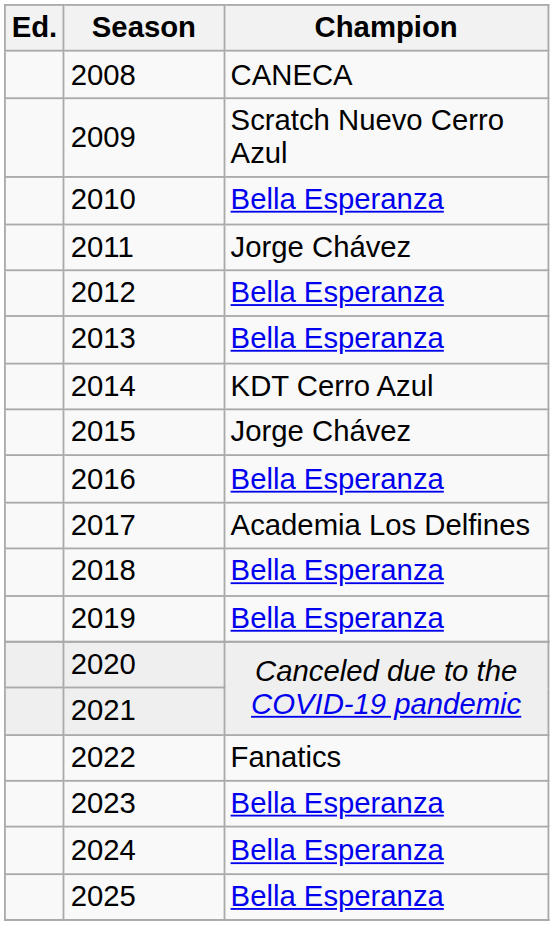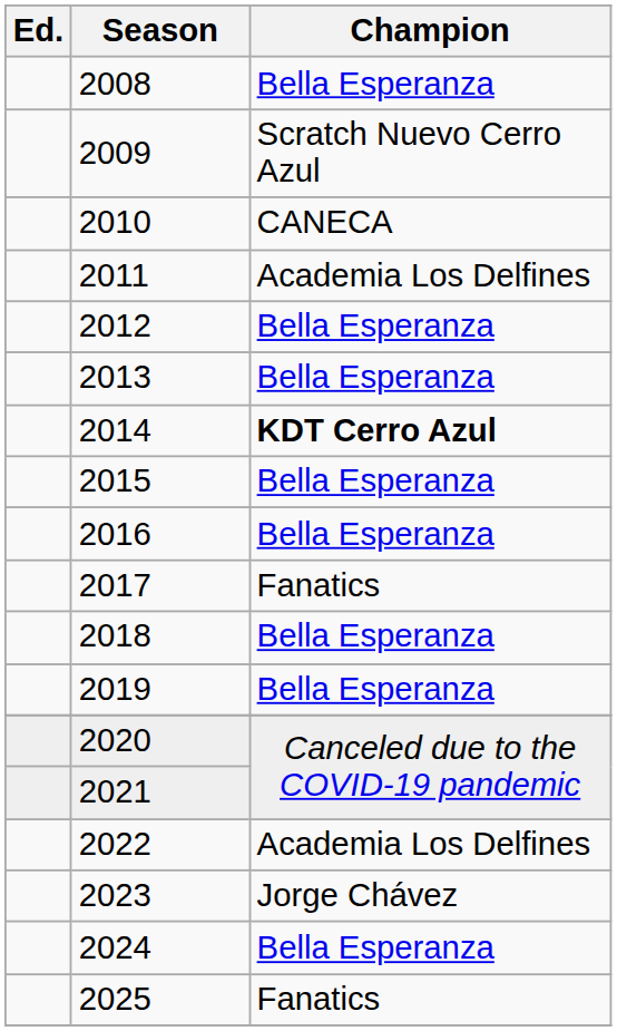 <table class="wikitable sortable">
 <tr>
 <th width=px>Ed.</th>
 <th width=80px>Season</th>
 <th width=170px>Champion</th>
 </tr>
 <tr>
 <td></td>
 <td>2008</td>
-<td>CANECA</td>
+<td><a href='#'>Bella Esperanza</a></td>
 </tr>
 <tr>
 <td></td>
 <td>2009</td>
 <td>Scratch Nuevo Cerro Azul</td>
 </tr>
 <tr>
 <td></td>
 <td>2010</td>
-<td><a href='#'>Bella Esperanza</a></td>
+<td>CANECA</td>
 </tr>
 <tr>
 <td></td>
 <td>2011</td>
-<td>Jorge Chávez</td>
+<td>Academia Los Delfines</td>
 </tr>
 <tr>
 <td></td>
 <td>2012</td>
 <td><a href='#'>Bella Esperanza</a></td>
 </tr>
 <tr>
 <td></td>
 <td>2013</td>
 <td><a href='#'>Bella Esperanza</a></td>
 </tr>
 <tr>
 <td></td>
 <td>2014</td>
-<td>KDT Cerro Azul</td>
+<td><strong>KDT Cerro Azul</strong></td>
 </tr>
 <tr>
 <td></td>
 <td>2015</td>
-<td>Jorge Chávez</td>
+<td><a href='#'>Bella Esperanza</a></td>
 </tr>
 <tr>
 <td></td>
 <td>2016</td>
 <td><a href='#'>Bella Esperanza</a></td>
 </tr>
 <tr>
 <td></td>
 <td>2017</td>
-<td>Academia Los Delfines</td>
+<td>Fanatics</td>
 </tr>
 <tr>
 <td></td>
 <td>2018</td>
 <td><a href='#'>Bella Esperanza</a></td>
 </tr>
 <tr>
 <td></td>
 <td>2019</td>
 <td><a href='#'>Bella Esperanza</a></td>
 </tr>
 <tr>
 </tr>
 <tr bgcolor=#efefef>
 <td></td>
 <td>2020</td>
 <td rowspan=2 colspan="1" align=center><em>Canceled due to the <a href='#'>COVID-19 pandemic</a></em></td>
 </tr>
 <tr bgcolor=#efefef>
 <td></td>
 <td>2021</td>
 </tr>
 <tr>
 <td></td>
 <td>2022</td>
-<td>Fanatics</td>
+<td>Academia Los Delfines</td>
 </tr>
 <tr>
 <td></td>
 <td>2023</td>
-<td><a href='#'>Bella Esperanza</a></td>
+<td>Jorge Chávez</td>
 </tr>
 <tr>
 <td></td>
 <td>2024</td>
 <td><a href='#'>Bella Esperanza</a></td>
 </tr>
 <tr>
 <td></td>
 <td>2025</td>
-<td><a href='#'>Bella Esperanza</a></td>
+<td>Fanatics</td>
 </tr>
 <tr>
 </tr>
 </table>
